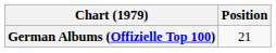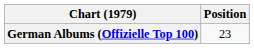 <table class="wikitable plainrowheaders" style="text-align:center">
 <tr>
 <th scope="col">Chart (1979)</th>
 <th scope="col">Position</th>
 </tr>
 <tr>
 <th scope="row">German Albums (<a href='#'>Offizielle Top 100</a>)</th>
-<td>21</td>
+<td>23</td>
 </tr>
 </table>
